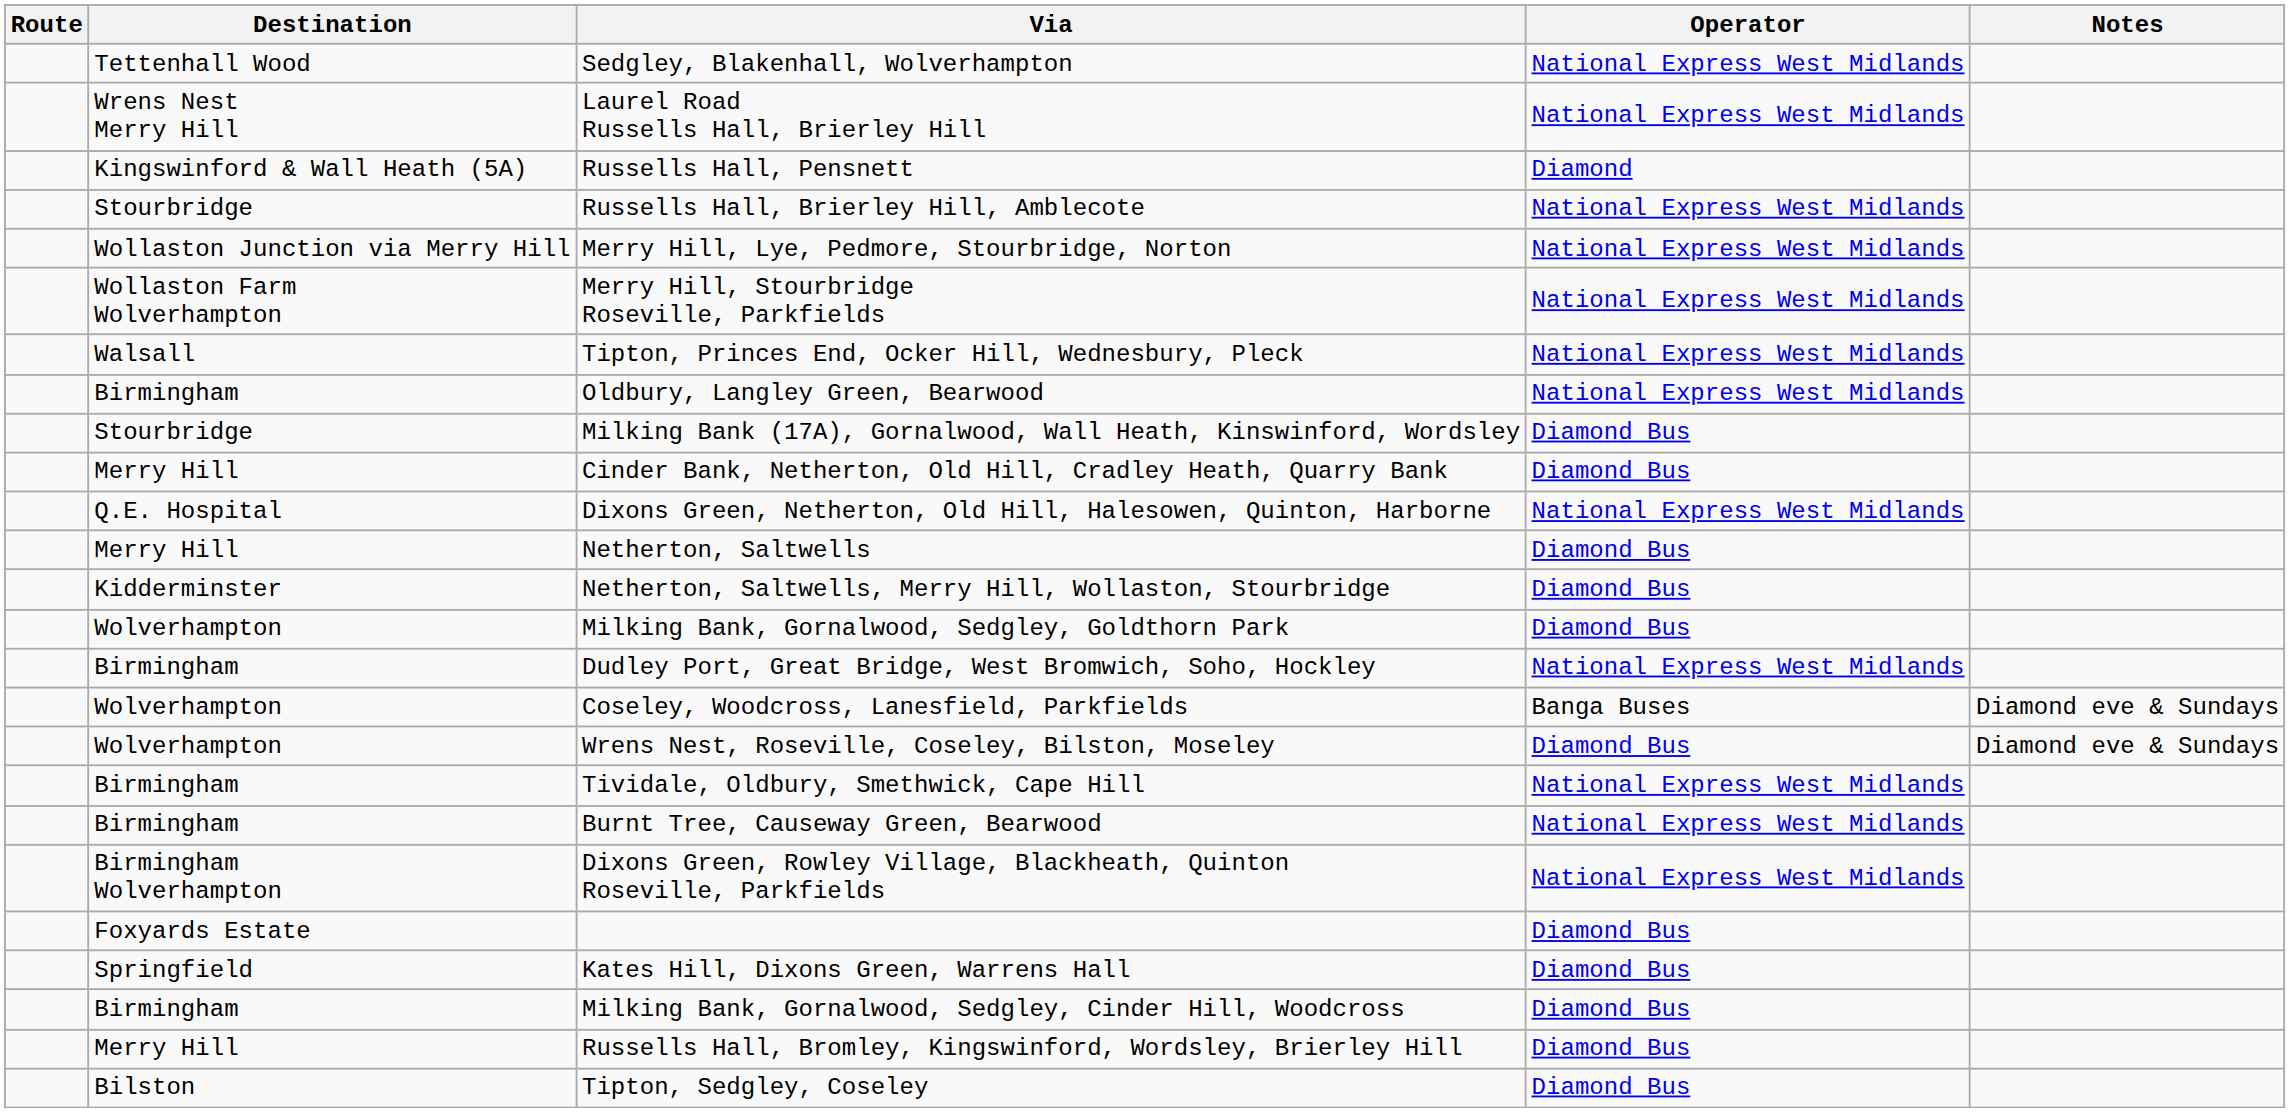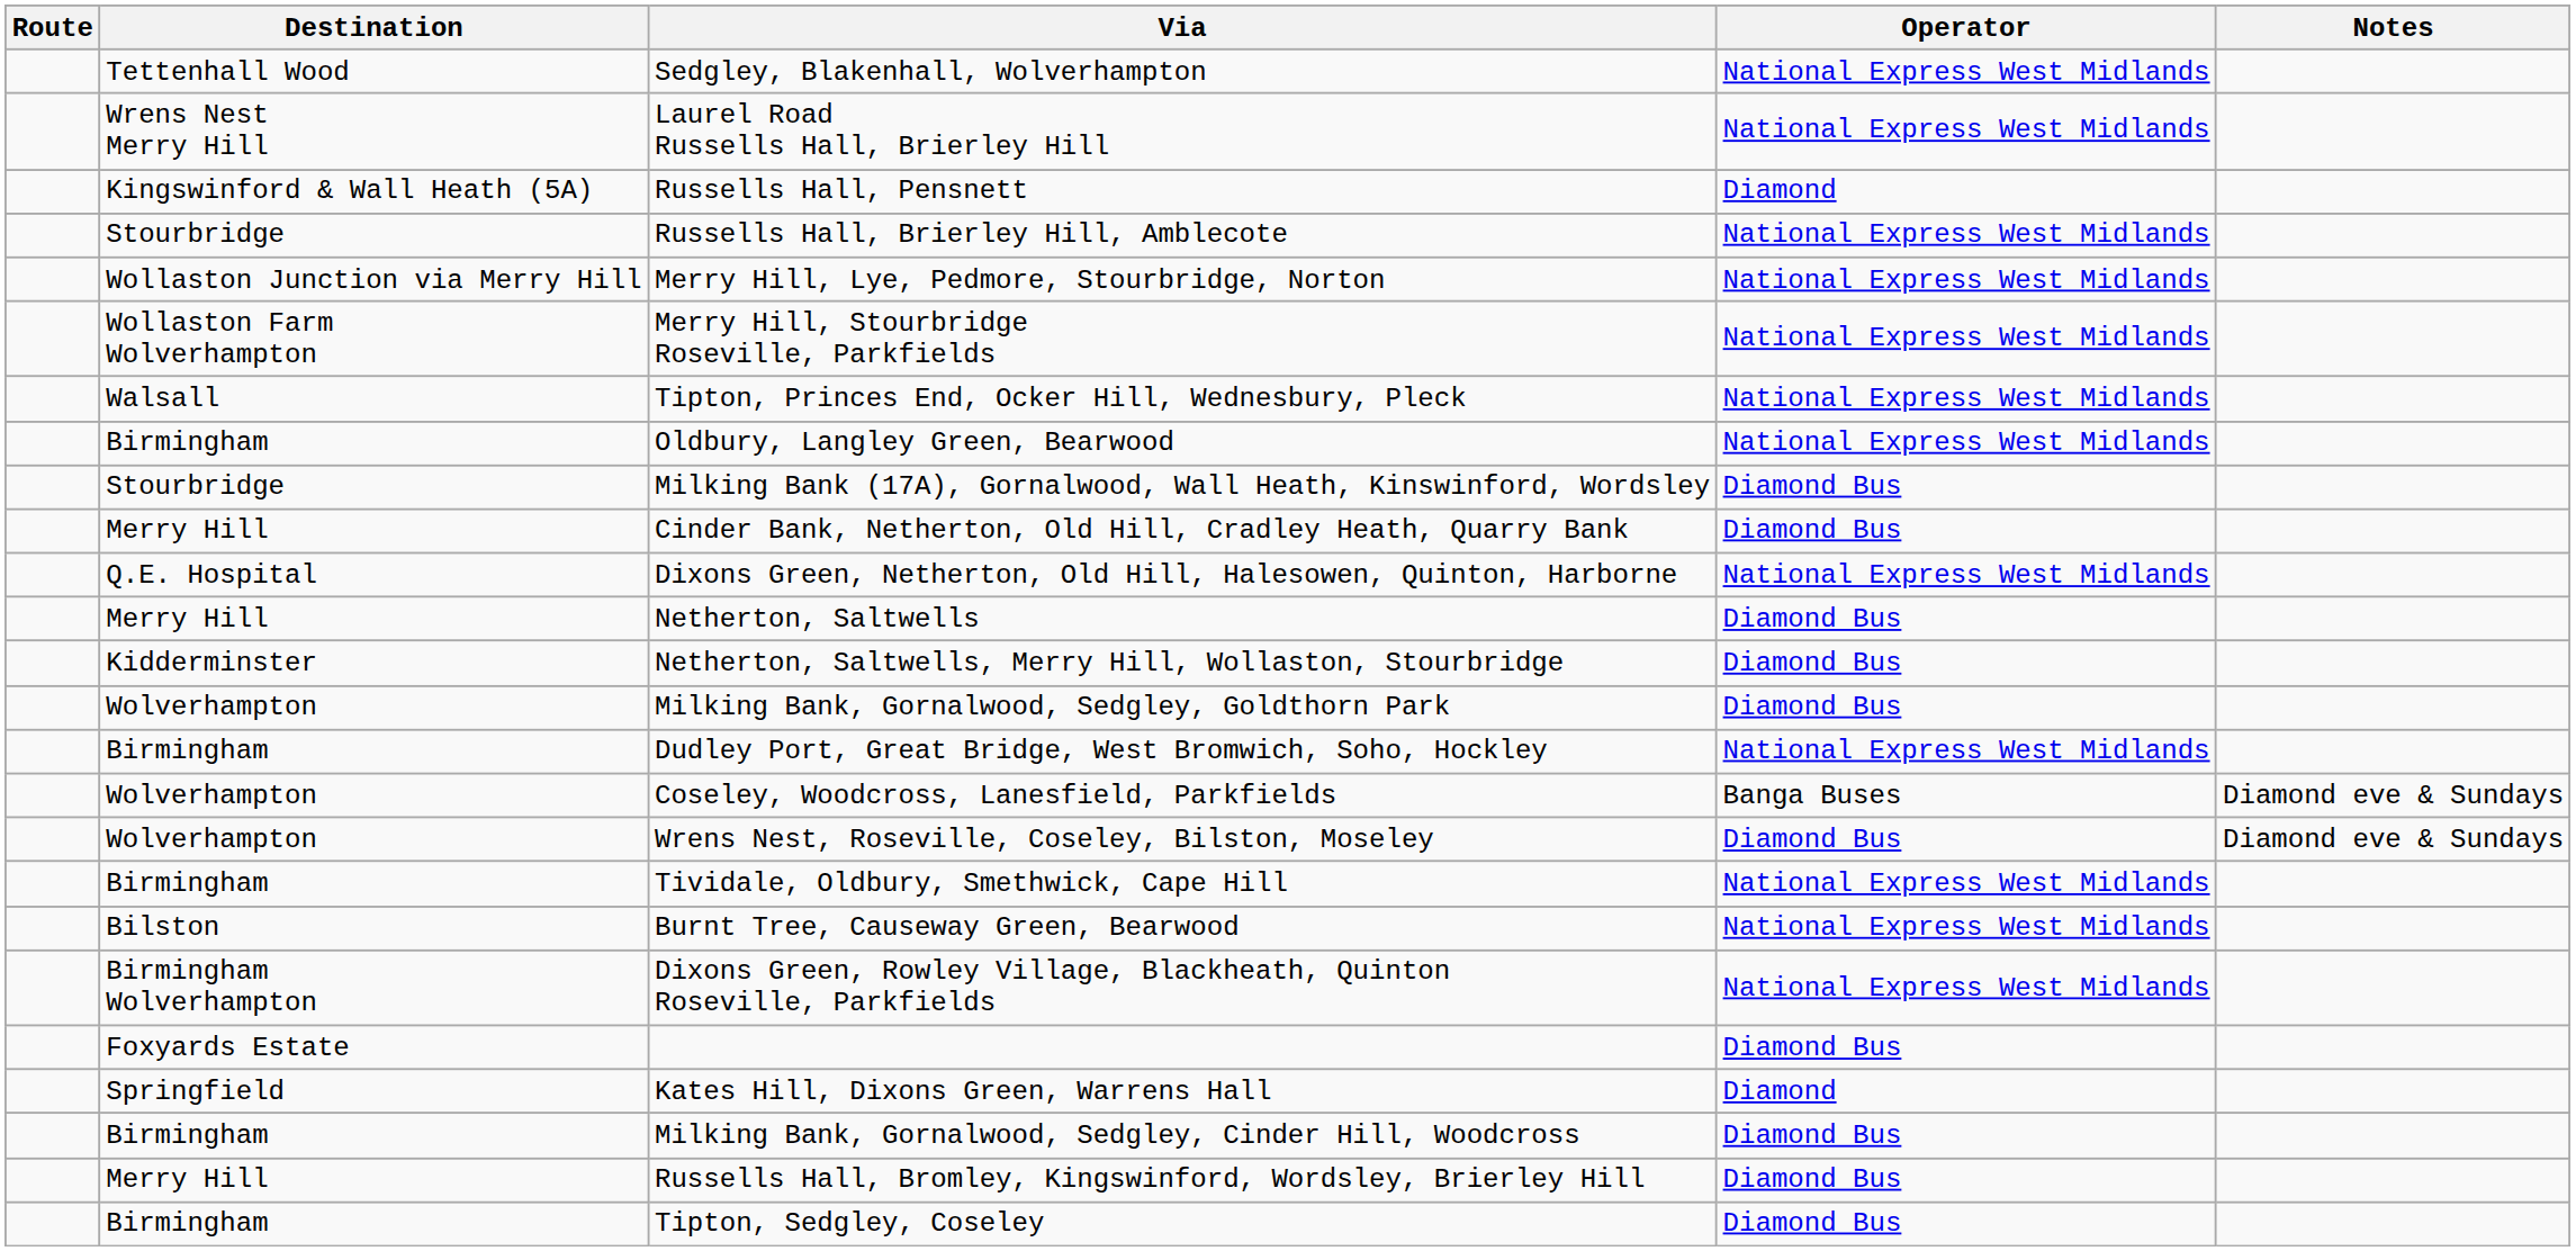 <table class="wikitable sortable">
 <tr>
 <th>Route</th>
 <th>Destination</th>
 <th>Via</th>
 <th>Operator</th>
 <th>Notes</th>
 </tr>
 <tr>
 <td><strong></strong></td>
 <td>Tettenhall Wood</td>
 <td>Sedgley, Blakenhall, Wolverhampton</td>
 <td><a href='#'>National Express West Midlands</a></td>
 <td></td>
 </tr>
 <tr>
 <td><strong></strong></td>
 <td>Wrens Nest<br>Merry Hill</td>
 <td>Laurel Road<br>Russells Hall, Brierley Hill</td>
 <td><a href='#'>National Express West Midlands</a></td>
 <td></td>
 </tr>
 <tr>
 <td><strong></strong></td>
 <td>Kingswinford & Wall Heath (5A)</td>
 <td>Russells Hall, Pensnett</td>
 <td><a href='#'>Diamond</a></td>
 <td></td>
 </tr>
 <tr>
 <td><strong></strong></td>
 <td>Stourbridge</td>
 <td>Russells Hall, Brierley Hill, Amblecote</td>
 <td><a href='#'>National Express West Midlands</a></td>
 <td></td>
 </tr>
 <tr>
 <td><strong></strong></td>
 <td>Wollaston Junction via Merry Hill</td>
 <td>Merry Hill, Lye, Pedmore, Stourbridge, Norton</td>
 <td><a href='#'>National Express West Midlands</a></td>
 <td></td>
 </tr>
 <tr>
 <td><strong></strong></td>
 <td>Wollaston Farm<br>Wolverhampton</td>
 <td>Merry Hill, Stourbridge<br>Roseville, Parkfields</td>
 <td><a href='#'>National Express West Midlands</a></td>
 <td></td>
 </tr>
 <tr>
 <td><strong></strong></td>
 <td>Walsall</td>
 <td>Tipton, Princes End, Ocker Hill, Wednesbury, Pleck</td>
 <td><a href='#'>National Express West Midlands</a></td>
 <td></td>
 </tr>
 <tr>
 <td><strong></strong></td>
 <td>Birmingham</td>
 <td>Oldbury, Langley Green, Bearwood</td>
 <td><a href='#'>National Express West Midlands</a></td>
 <td></td>
 </tr>
 <tr>
 <td><strong></strong></td>
 <td>Stourbridge</td>
 <td>Milking Bank (17A), Gornalwood, Wall Heath, Kinswinford, Wordsley</td>
 <td><a href='#'>Diamond Bus</a></td>
 <td></td>
 </tr>
 <tr>
 <td><strong></strong></td>
 <td>Merry Hill</td>
 <td>Cinder Bank, Netherton, Old Hill, Cradley Heath, Quarry Bank</td>
 <td><a href='#'>Diamond Bus</a></td>
 <td></td>
 </tr>
 <tr>
 <td><strong></strong></td>
 <td>Q.E. Hospital</td>
 <td>Dixons Green, Netherton, Old Hill, Halesowen, Quinton, Harborne</td>
 <td><a href='#'>National Express West Midlands</a></td>
 <td></td>
 </tr>
 <tr>
 <td><strong></strong></td>
 <td>Merry Hill</td>
 <td>Netherton, Saltwells</td>
 <td><a href='#'>Diamond Bus</a></td>
 <td></td>
 </tr>
 <tr>
 <td><strong></strong></td>
 <td>Kidderminster</td>
 <td>Netherton, Saltwells, Merry Hill, Wollaston, Stourbridge</td>
 <td><a href='#'>Diamond Bus</a></td>
 <td></td>
 </tr>
 <tr>
 <td><strong></strong></td>
 <td>Wolverhampton</td>
 <td>Milking Bank, Gornalwood, Sedgley, Goldthorn Park</td>
 <td><a href='#'>Diamond Bus</a></td>
 <td></td>
 </tr>
 <tr>
 <td><strong></strong></td>
 <td>Birmingham</td>
 <td>Dudley Port, Great Bridge, West Bromwich, Soho, Hockley</td>
 <td><a href='#'>National Express West Midlands</a></td>
 <td></td>
 </tr>
 <tr>
 <td><strong></strong><br><strong></strong></td>
 <td>Wolverhampton</td>
 <td>Coseley, Woodcross, Lanesfield, Parkfields</td>
 <td>Banga Buses</td>
 <td>Diamond eve & Sundays</td>
 </tr>
 <tr>
 <td><strong></strong><br><strong></strong></td>
 <td>Wolverhampton</td>
 <td>Wrens Nest, Roseville, Coseley, Bilston, Moseley</td>
 <td><a href='#'>Diamond Bus</a></td>
 <td>Diamond eve & Sundays</td>
 </tr>
 <tr>
 <td><strong></strong></td>
 <td>Birmingham</td>
 <td>Tividale, Oldbury, Smethwick, Cape Hill</td>
 <td><a href='#'>National Express West Midlands</a></td>
 <td></td>
 </tr>
 <tr>
 <td><strong></strong></td>
-<td>Birmingham</td>
+<td>Bilston</td>
 <td>Burnt Tree, Causeway Green, Bearwood</td>
 <td><a href='#'>National Express West Midlands</a></td>
 <td></td>
 </tr>
 <tr>
 <td><strong></strong></td>
 <td>Birmingham<br>Wolverhampton</td>
 <td>Dixons Green, Rowley Village, Blackheath, Quinton<br>Roseville, Parkfields</td>
 <td><a href='#'>National Express West Midlands</a></td>
 <td></td>
 </tr>
 <tr>
 <td><strong></strong></td>
 <td>Foxyards Estate</td>
 <td></td>
 <td><a href='#'>Diamond Bus</a></td>
 <td></td>
 </tr>
 <tr>
 <td><strong></strong></td>
 <td>Springfield</td>
 <td>Kates Hill, Dixons Green, Warrens Hall</td>
-<td><a href='#'>Diamond Bus</a></td>
+<td><a href='#'>Diamond</a></td>
 <td></td>
 </tr>
 <tr>
 <td><strong></strong></td>
 <td>Birmingham</td>
 <td>Milking Bank, Gornalwood, Sedgley, Cinder Hill, Woodcross</td>
 <td><a href='#'>Diamond Bus</a></td>
 <td></td>
 </tr>
 <tr>
 <td><strong></strong></td>
 <td>Merry Hill</td>
 <td>Russells Hall, Bromley, Kingswinford, Wordsley, Brierley Hill</td>
 <td><a href='#'>Diamond Bus</a></td>
 <td></td>
 </tr>
 <tr>
 <td><strong></strong></td>
-<td>Bilston</td>
+<td>Birmingham</td>
 <td>Tipton, Sedgley, Coseley</td>
 <td><a href='#'>Diamond Bus</a></td>
 <td></td>
 </tr>
 </table>
